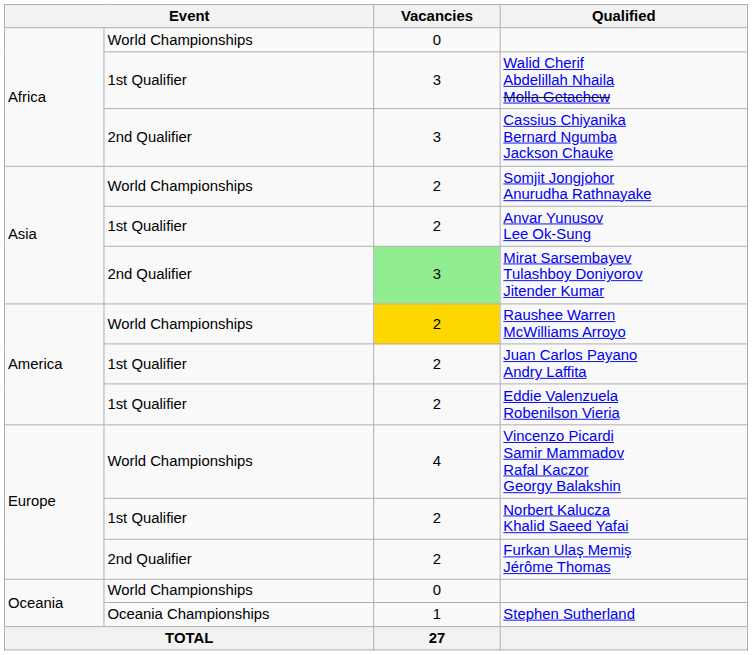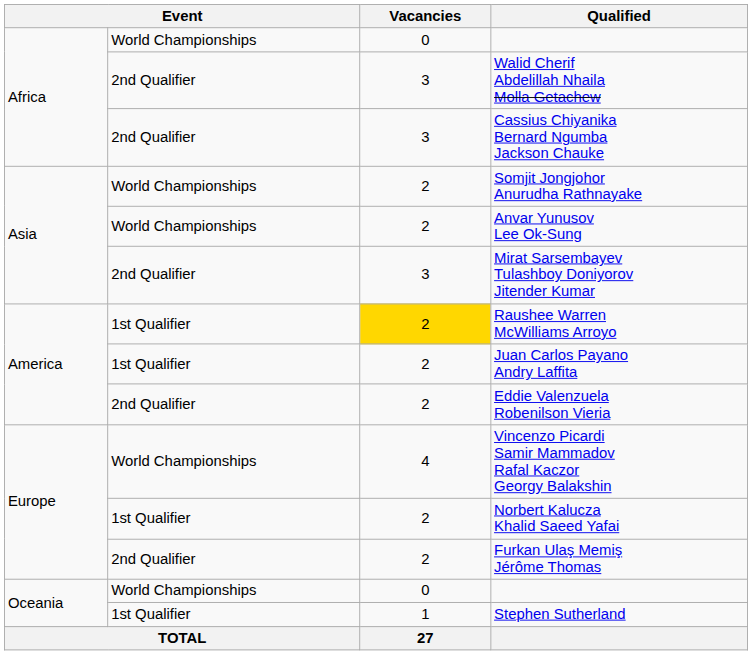 <table class = "wikitable" width=800>
 <tr>
 <th colspan="2">Event</th>
 <th>Vacancies</th>
 <th>Qualified</th>
 </tr>
 <tr>
 <td rowspan="3">Africa</td>
 <td>World Championships</td>
 <td align="center">0</td>
 <td></td>
 </tr>
 <tr>
-<td>1st Qualifier</td>
+<td>2nd Qualifier</td>
 <td align="center">3</td>
 <td> <a href='#'>Walid Cherif</a><br> <a href='#'>Abdelillah Nhaila</a><br><s> <a href='#'>Molla Getachew</a></s></td>
 </tr>
 <tr>
 <td>2nd Qualifier</td>
 <td align="center">3</td>
 <td> <a href='#'>Cassius Chiyanika</a> <br>  <a href='#'>Bernard Ngumba</a> <br>  <a href='#'>Jackson Chauke</a></td>
 </tr>
 <tr>
 <td rowspan="3">Asia</td>
 <td>World Championships</td>
 <td align="center">2</td>
 <td> <a href='#'>Somjit Jongjohor</a><br> <a href='#'>Anurudha Rathnayake</a></td>
 </tr>
 <tr>
-<td>1st Qualifier</td>
+<td>World Championships</td>
 <td align="center">2</td>
 <td> <a href='#'>Anvar Yunusov</a><br> <a href='#'>Lee Ok-Sung</a></td>
 </tr>
 <tr>
 <td>2nd Qualifier</td>
-<td align="center" style="background: lightgreen;">3</td>
+<td align="center">3</td>
 <td> <a href='#'>Mirat Sarsembayev</a> <br>  <a href='#'>Tulashboy Doniyorov</a><br>  <a href='#'>Jitender Kumar</a></td>
 </tr>
 <tr>
 <td rowspan="3">America</td>
-<td>World Championships</td>
+<td>1st Qualifier</td>
 <td align="center" style="background: gold;">2</td>
 <td> <a href='#'>Raushee Warren</a><br> <a href='#'>McWilliams Arroyo</a></td>
 </tr>
 <tr>
 <td>1st Qualifier</td>
 <td align="center">2</td>
 <td> <a href='#'>Juan Carlos Payano</a> <br>  <a href='#'>Andry Laffita</a></td>
 </tr>
 <tr>
-<td>1st Qualifier</td>
+<td>2nd Qualifier</td>
 <td align="center">2</td>
 <td> <a href='#'>Eddie Valenzuela</a> <br>  <a href='#'>Robenilson Vieria</a></td>
 </tr>
 <tr>
 <td rowspan="3">Europe</td>
 <td>World Championships</td>
 <td align="center">4</td>
 <td> <a href='#'>Vincenzo Picardi</a><br> <a href='#'>Samir Mammadov</a><br> <a href='#'>Rafal Kaczor</a><br> <a href='#'>Georgy Balakshin</a></td>
 </tr>
 <tr>
 <td>1st Qualifier</td>
 <td align="center">2</td>
 <td> <a href='#'>Norbert Kalucza</a> <br>  <a href='#'>Khalid Saeed Yafai</a></td>
 </tr>
 <tr>
 <td>2nd Qualifier</td>
 <td align="center">2</td>
 <td> <a href='#'>Furkan Ulaş Memiş</a> <br>  <a href='#'>Jérôme Thomas</a></td>
 </tr>
 <tr>
 <td rowspan="2">Oceania</td>
 <td>World Championships</td>
 <td align="center">0</td>
 <td></td>
 </tr>
 <tr>
-<td>Oceania Championships</td>
+<td>1st Qualifier</td>
 <td align="center">1</td>
 <td> <a href='#'>Stephen Sutherland</a></td>
 </tr>
 <tr>
 <th colspan="2">TOTAL</th>
 <th>27</th>
 <th></th>
 </tr>
 </table>
